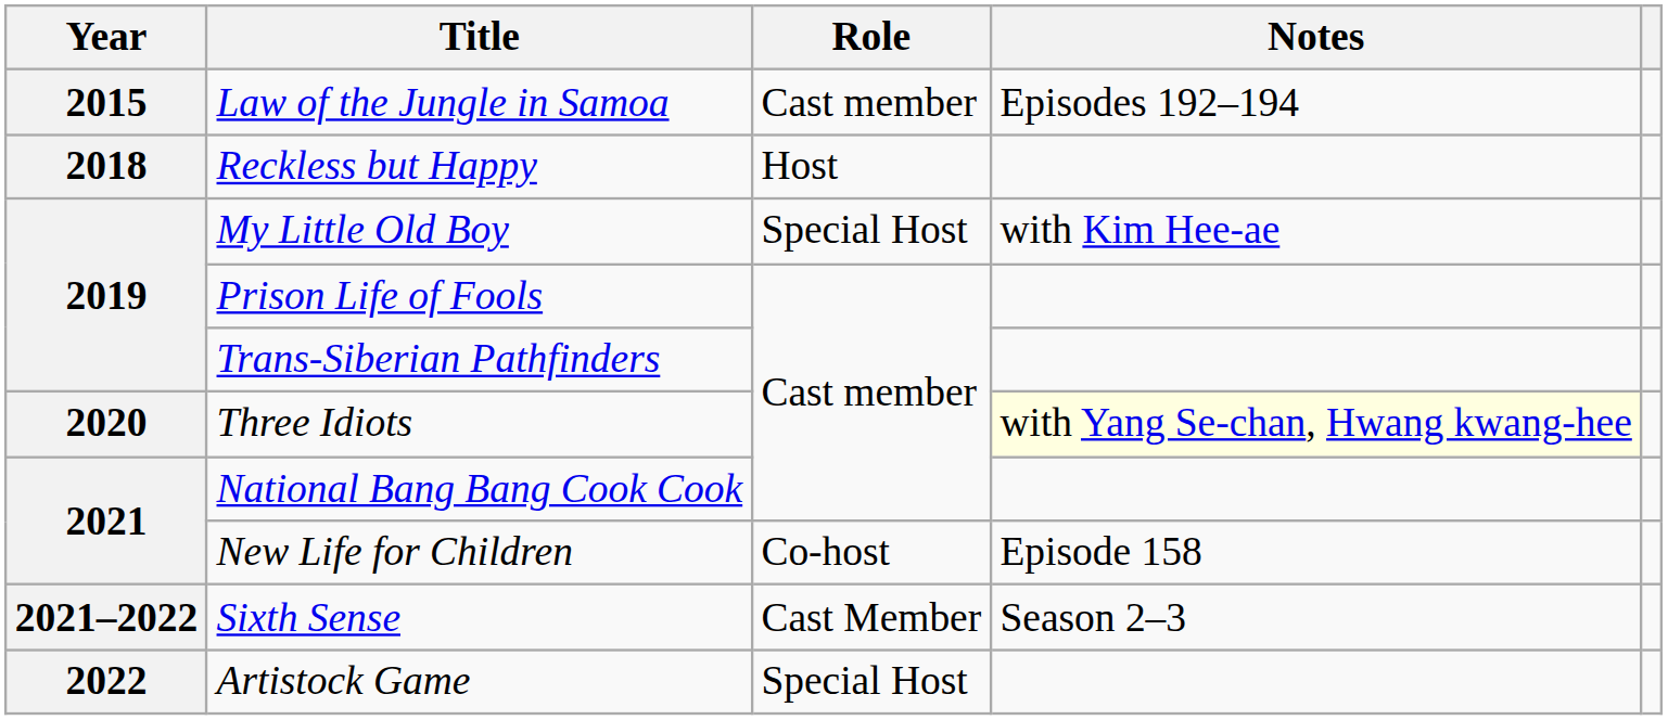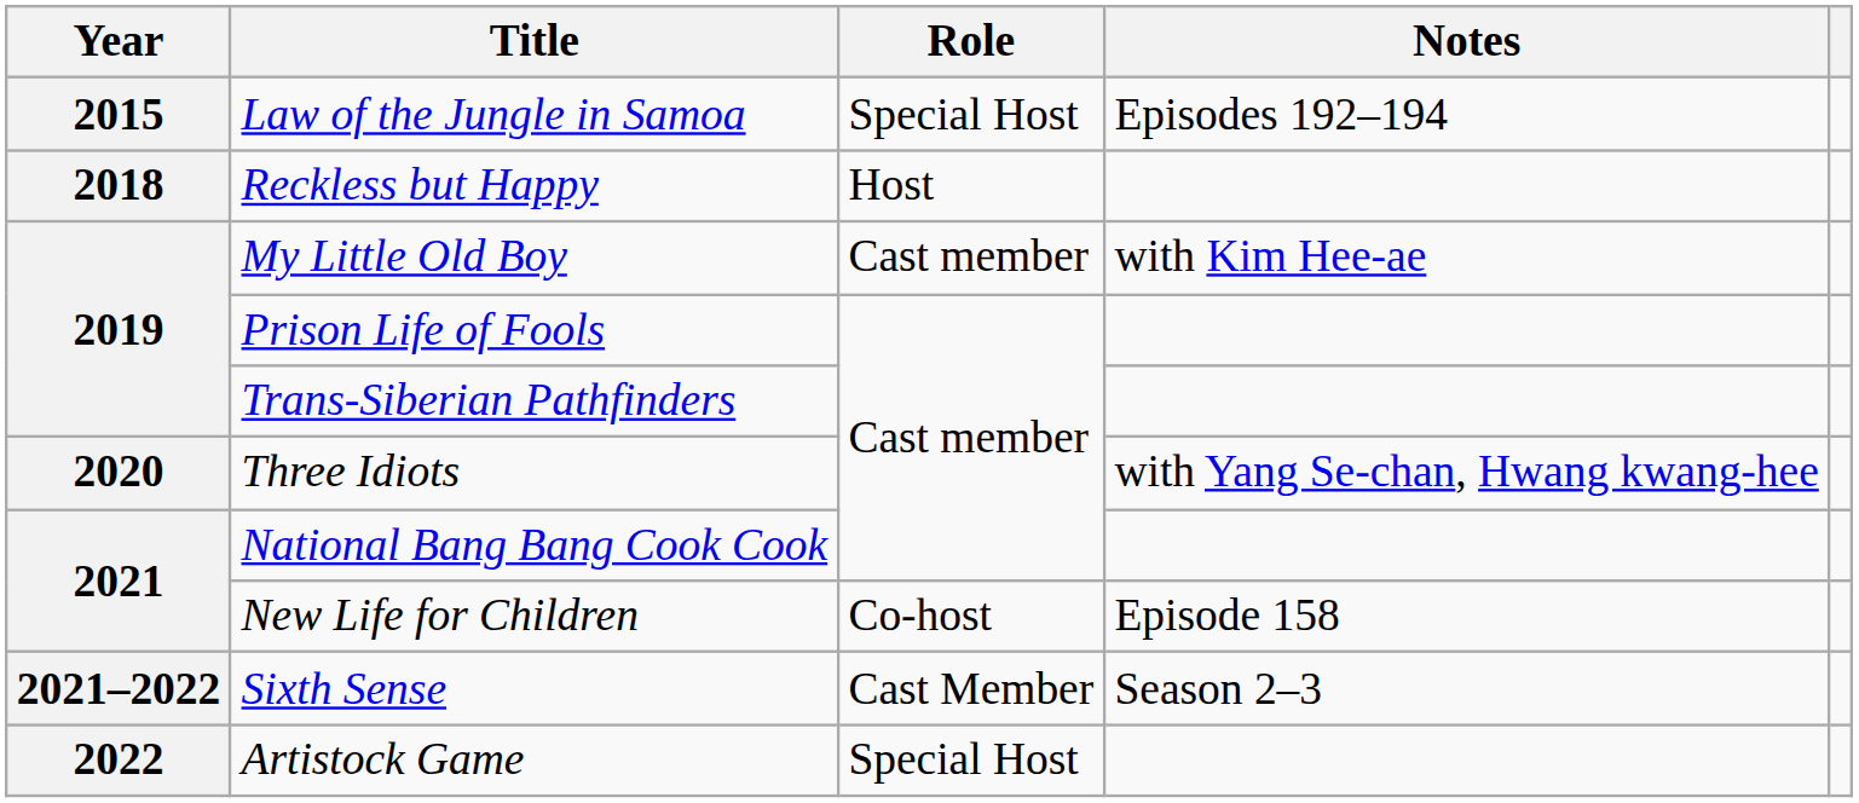 <table class="wikitable plainrowheaders sortable">
 <tr>
 <th scope="col">Year</th>
 <th scope="col">Title</th>
 <th scope="col">Role</th>
 <th scope="col">Notes</th>
 <th scope="col" class="unsortable"></th>
 </tr>
 <tr>
 <th scope="row">2015</th>
 <td><em><a href='#'>Law of the Jungle in Samoa</a></em></td>
-<td>Cast member</td>
+<td>Special Host</td>
 <td>Episodes 192–194</td>
 <td style="text-align:center"></td>
 </tr>
 <tr>
 <th scope="row">2018</th>
 <td><em><a href='#'>Reckless but Happy</a></em></td>
 <td>Host</td>
 <td></td>
 <td style="text-align:center"></td>
 </tr>
 <tr>
 <th scope="row" rowspan="3">2019</th>
 <td><em><a href='#'>My Little Old Boy</a></em></td>
-<td>Special Host</td>
+<td>Cast member</td>
 <td>with <a href='#'>Kim Hee-ae</a></td>
 <td style="text-align:center"></td>
 </tr>
 <tr>
 <td><em><a href='#'>Prison Life of Fools</a></em></td>
 <td rowspan="4">Cast member</td>
 <td></td>
 <td style="text-align:center"></td>
 </tr>
 <tr>
 <td><em><a href='#'>Trans-Siberian Pathfinders</a></em></td>
 <td></td>
 <td style="text-align:center"></td>
 </tr>
 <tr>
 <th scope="row">2020</th>
 <td><em>Three Idiots</em></td>
-<td style="background: lightyellow;">with <a href='#'>Yang Se-chan</a>, <a href='#'>Hwang kwang-hee</a></td>
+<td>with <a href='#'>Yang Se-chan</a>, <a href='#'>Hwang kwang-hee</a></td>
 <td style="text-align:center"></td>
 </tr>
 <tr>
 <th scope="row" rowspan="2">2021</th>
 <td><em><a href='#'>National Bang Bang Cook Cook</a></em></td>
 <td></td>
 <td style="text-align:center"></td>
 </tr>
 <tr>
 <td><em>New Life for Children</em></td>
 <td>Co-host</td>
 <td>Episode 158</td>
 <td style="text-align:center"></td>
 </tr>
 <tr>
 <th scope="row">2021–2022</th>
 <td><em><a href='#'>Sixth Sense</a></em></td>
 <td>Cast Member</td>
 <td>Season 2–3</td>
 <td style="text-align:center"></td>
 </tr>
 <tr>
 <th scope="row">2022</th>
 <td><em>Artistock Game</em></td>
 <td>Special Host</td>
 <td></td>
 <td style="text-align:center"></td>
 </tr>
 </table>
